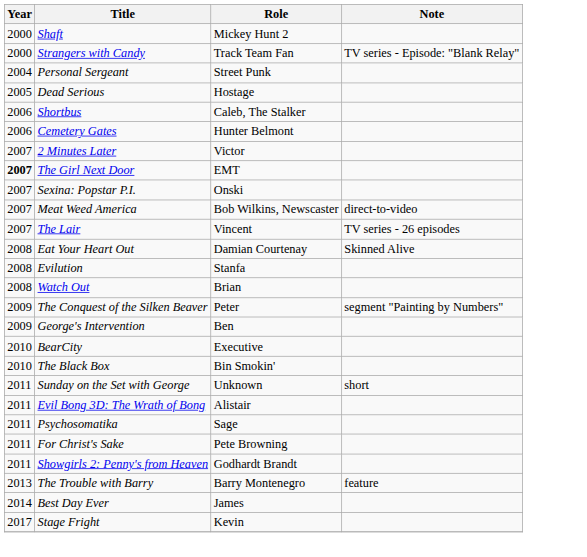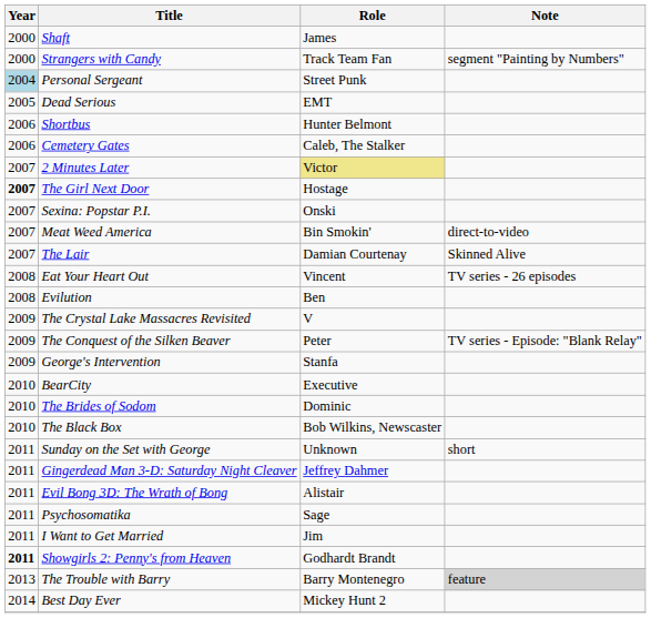 <table - class="wikitable">
 <tr>
 <th>Year</th>
 <th>Title</th>
 <th>Role</th>
 <th>Note</th>
 </tr>
 <tr>
 <td>2000</td>
 <td><em><a href='#'>Shaft</a></em></td>
-<td>Mickey Hunt 2</td>
+<td>James</td>
 <td></td>
 </tr>
 <tr>
 <td>2000</td>
 <td><em><a href='#'>Strangers with Candy</a></em></td>
 <td>Track Team Fan</td>
-<td>TV series - Episode: "Blank Relay"</td>
+<td>segment "Painting by Numbers"</td>
 </tr>
 <tr>
-<td>2004</td>
+<td style="background: lightblue;">2004</td>
 <td><em>Personal Sergeant</em></td>
 <td>Street Punk</td>
 <td></td>
 </tr>
 <tr>
 <td>2005</td>
 <td><em>Dead Serious</em></td>
-<td>Hostage</td>
+<td>EMT</td>
 </tr>
 <tr>
 <td>2006</td>
 <td><em><a href='#'>Shortbus</a></em></td>
-<td>Caleb, The Stalker</td>
+<td>Hunter Belmont</td>
 <td></td>
 </tr>
 <tr>
 <td>2006</td>
 <td><em><a href='#'>Cemetery Gates</a></em></td>
-<td>Hunter Belmont</td>
+<td>Caleb, The Stalker</td>
 <td></td>
 </tr>
 <tr>
 <td>2007</td>
 <td><em><a href='#'>2 Minutes Later</a></em></td>
-<td>Victor</td>
+<td style="background: khaki;">Victor</td>
 <td></td>
 </tr>
 <tr>
 <td><strong>2007</strong></td>
 <td><em><a href='#'>The Girl Next Door</a></em></td>
-<td>EMT</td>
+<td>Hostage</td>
 <td></td>
 </tr>
 <tr>
 <td>2007</td>
 <td><em>Sexina: Popstar P.I.</em></td>
 <td>Onski</td>
 <td></td>
 </tr>
 <tr>
 <td>2007</td>
 <td><em>Meat Weed America</em></td>
-<td>Bob Wilkins, Newscaster</td>
+<td>Bin Smokin'</td>
 <td>direct-to-video</td>
 </tr>
 <tr>
 <td>2007</td>
 <td><em><a href='#'>The Lair</a></em></td>
+<td>Damian Courtenay</td>
+<td>Skinned Alive</td>
+</tr>
+<tr>
+<td>2008</td>
+<td><em>Eat Your Heart Out</em></td>
 <td>Vincent</td>
 <td>TV series - 26 episodes</td>
 </tr>
 <tr>
 <td>2008</td>
-<td><em>Eat Your Heart Out</em></td>
-<td>Damian Courtenay</td>
-<td>Skinned Alive</td>
-</tr>
-<tr>
-<td>2008</td>
 <td><em>Evilution</em></td>
-<td>Stanfa</td>
+<td>Ben</td>
 <td></td>
 </tr>
 <tr>
-<td>2008</td>
-<td><em><a href='#'>Watch Out</a></em></td>
-<td>Brian</td>
+<td>2009</td>
+<td><em>The Crystal Lake Massacres Revisited</em></td>
+<td>V</td>
 <td></td>
 </tr>
 <tr>
 <td>2009</td>
 <td><em>The Conquest of the Silken Beaver</em></td>
 <td>Peter</td>
-<td>segment "Painting by Numbers"</td>
+<td>TV series - Episode: "Blank Relay"</td>
 </tr>
 <tr>
 <td>2009</td>
 <td><em>George's Intervention</em></td>
-<td>Ben</td>
+<td>Stanfa</td>
 <td></td>
 </tr>
 <tr>
 <td>2010</td>
 <td><em>BearCity</em></td>
 <td>Executive</td>
 <td></td>
 </tr>
 <tr>
 <td>2010</td>
+<td><em><a href='#'>The Brides of Sodom</a></em></td>
+<td>Dominic</td>
+<td></td>
+</tr>
+<tr>
+<td>2010</td>
 <td><em>The Black Box</em></td>
-<td>Bin Smokin'</td>
+<td>Bob Wilkins, Newscaster</td>
 <td></td>
 </tr>
 <tr>
 <td>2011</td>
 <td><em>Sunday on the Set with George</em></td>
 <td>Unknown</td>
 <td>short</td>
+</tr>
+<tr>
+<td>2011</td>
+<td><em><a href='#'>Gingerdead Man 3-D: Saturday Night Cleaver</a></em></td>
+<td><a href='#'>Jeffrey Dahmer</a></td>
+<td></td>
 </tr>
 <tr>
 <td>2011</td>
 <td><em><a href='#'>Evil Bong 3D: The Wrath of Bong</a></em></td>
 <td>Alistair</td>
 <td></td>
 </tr>
 <tr>
 <td>2011</td>
 <td><em>Psychosomatika</em></td>
 <td>Sage</td>
 <td></td>
 </tr>
 <tr>
 <td>2011</td>
-<td><em>For Christ's Sake</em></td>
-<td>Pete Browning</td>
+<td><em>I Want to Get Married</em></td>
+<td>Jim</td>
 <td></td>
 </tr>
 <tr>
-<td>2011</td>
+<td><strong>2011</strong></td>
 <td><em><a href='#'>Showgirls 2: Penny's from Heaven</a></em></td>
 <td>Godhardt Brandt</td>
 <td></td>
 </tr>
 <tr>
 <td>2013</td>
 <td><em>The Trouble with Barry</em></td>
 <td>Barry Montenegro</td>
-<td>feature</td>
+<td style="background: lightgrey;">feature</td>
 </tr>
 <tr>
 <td>2014</td>
 <td><em>Best Day Ever</em></td>
-<td>James</td>
-<td></td>
-</tr>
-<tr>
-<td>2017</td>
-<td><em>Stage Fright</em></td>
-<td>Kevin</td>
+<td>Mickey Hunt 2</td>
 <td></td>
 </tr>
 <tr>
 </tr>
 </table>
